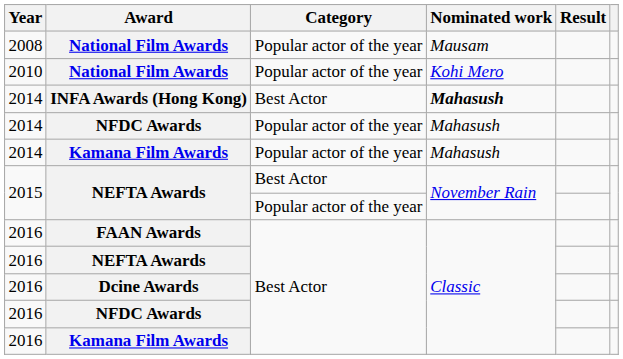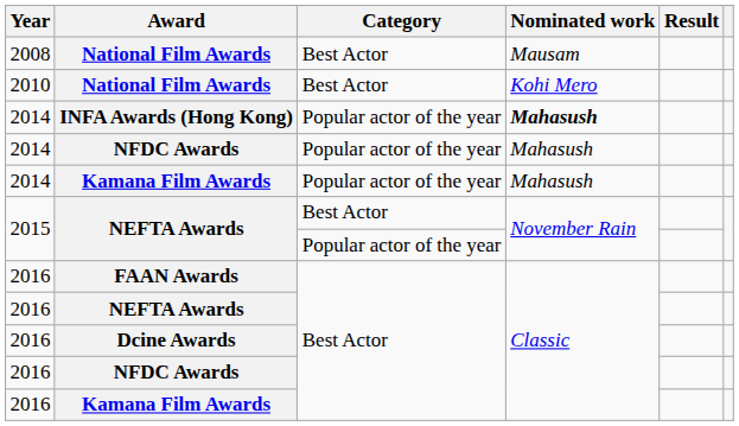 <table class="wikitable plainrowheaders">
 <tr>
 <th scope="col">Year</th>
 <th scope="col">Award</th>
 <th scope="col">Category</th>
 <th scope="col">Nominated work</th>
 <th scope="col">Result</th>
 <th scope="col" class="unsortable"></th>
 </tr>
 <tr>
 <td>2008</td>
 <th scope="row"><a href='#'>National Film Awards</a></th>
-<td>Popular actor of the year</td>
+<td>Best Actor</td>
 <td><em>Mausam</em></td>
 <td></td>
 <td></td>
 </tr>
 <tr>
 <td>2010</td>
 <th scope="row"><a href='#'>National Film Awards</a></th>
-<td>Popular actor of the year</td>
+<td>Best Actor</td>
 <td><em><a href='#'>Kohi Mero</a></em></td>
 <td></td>
 <td></td>
 </tr>
 <tr>
 <td>2014</td>
 <th scope="row">INFA Awards (Hong Kong)</th>
-<td>Best Actor</td>
+<td>Popular actor of the year</td>
 <td><strong><em>Mahasush</em></strong></td>
 <td></td>
 <td></td>
 </tr>
 <tr>
 <td>2014</td>
 <th scope="row">NFDC Awards</th>
 <td>Popular actor of the year</td>
 <td><em>Mahasush</em></td>
 <td></td>
 <td></td>
 </tr>
 <tr>
 <td>2014</td>
 <th scope="row"><a href='#'>Kamana Film Awards</a></th>
 <td>Popular actor of the year</td>
 <td><em>Mahasush</em></td>
 <td></td>
 <td></td>
 </tr>
 <tr>
 <td rowspan="2">2015</td>
 <th rowspan="2" scope="row">NEFTA Awards</th>
 <td>Best Actor</td>
 <td rowspan="2"><em><a href='#'>November Rain</a></em></td>
 <td></td>
 <td rowspan="2"></td>
 </tr>
 <tr>
 <td>Popular actor of the year</td>
 <td></td>
 </tr>
 <tr>
 <td>2016</td>
 <th scope="row">FAAN Awards</th>
 <td rowspan="5">Best Actor</td>
 <td rowspan="5"><em><a href='#'>Classic</a></em></td>
 <td></td>
 <td></td>
 </tr>
 <tr>
 <td>2016</td>
 <th scope="row">NEFTA Awards</th>
 <td></td>
 <td></td>
 </tr>
 <tr>
 <td>2016</td>
 <th scope="row">Dcine Awards</th>
 <td></td>
 <td></td>
 </tr>
 <tr>
 <td>2016</td>
 <th scope="row">NFDC Awards</th>
 <td></td>
 <td></td>
 </tr>
 <tr>
 <td>2016</td>
 <th scope="row"><a href='#'>Kamana Film Awards</a></th>
 <td></td>
 <td></td>
 </tr>
 </table>
